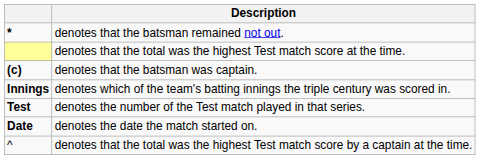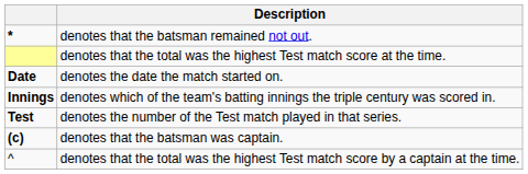 <table class="wikitable">
 <tr>
 <th></th>
 <th>Description</th>
 </tr>
 <tr>
 <td><strong>*</strong></td>
 <td>denotes that the batsman remained <a href='#'>not out</a>.</td>
 </tr>
 <tr>
 <td bgcolor=#FFFF99></td>
 <td>denotes that the total was the highest Test match score at the time.</td>
 </tr>
 <tr>
-<td><strong>(c)</strong></td>
-<td>denotes that the batsman was captain.</td>
+<td><strong>Date</strong></td>
+<td>denotes the date the match started on.</td>
 </tr>
 <tr>
 <td><strong>Innings</strong></td>
 <td>denotes which of the team's batting innings the triple century was scored in.</td>
 </tr>
 <tr>
 <td><strong>Test</strong></td>
 <td>denotes the number of the Test match played in that series.</td>
 </tr>
 <tr>
-<td><strong>Date</strong></td>
-<td>denotes the date the match started on.</td>
+<td><strong>(c)</strong></td>
+<td>denotes that the batsman was captain.</td>
 </tr>
 <tr>
 <td>^</td>
 <td>denotes that the total was the highest Test match score by a captain at the time.</td>
 </tr>
 </table>
